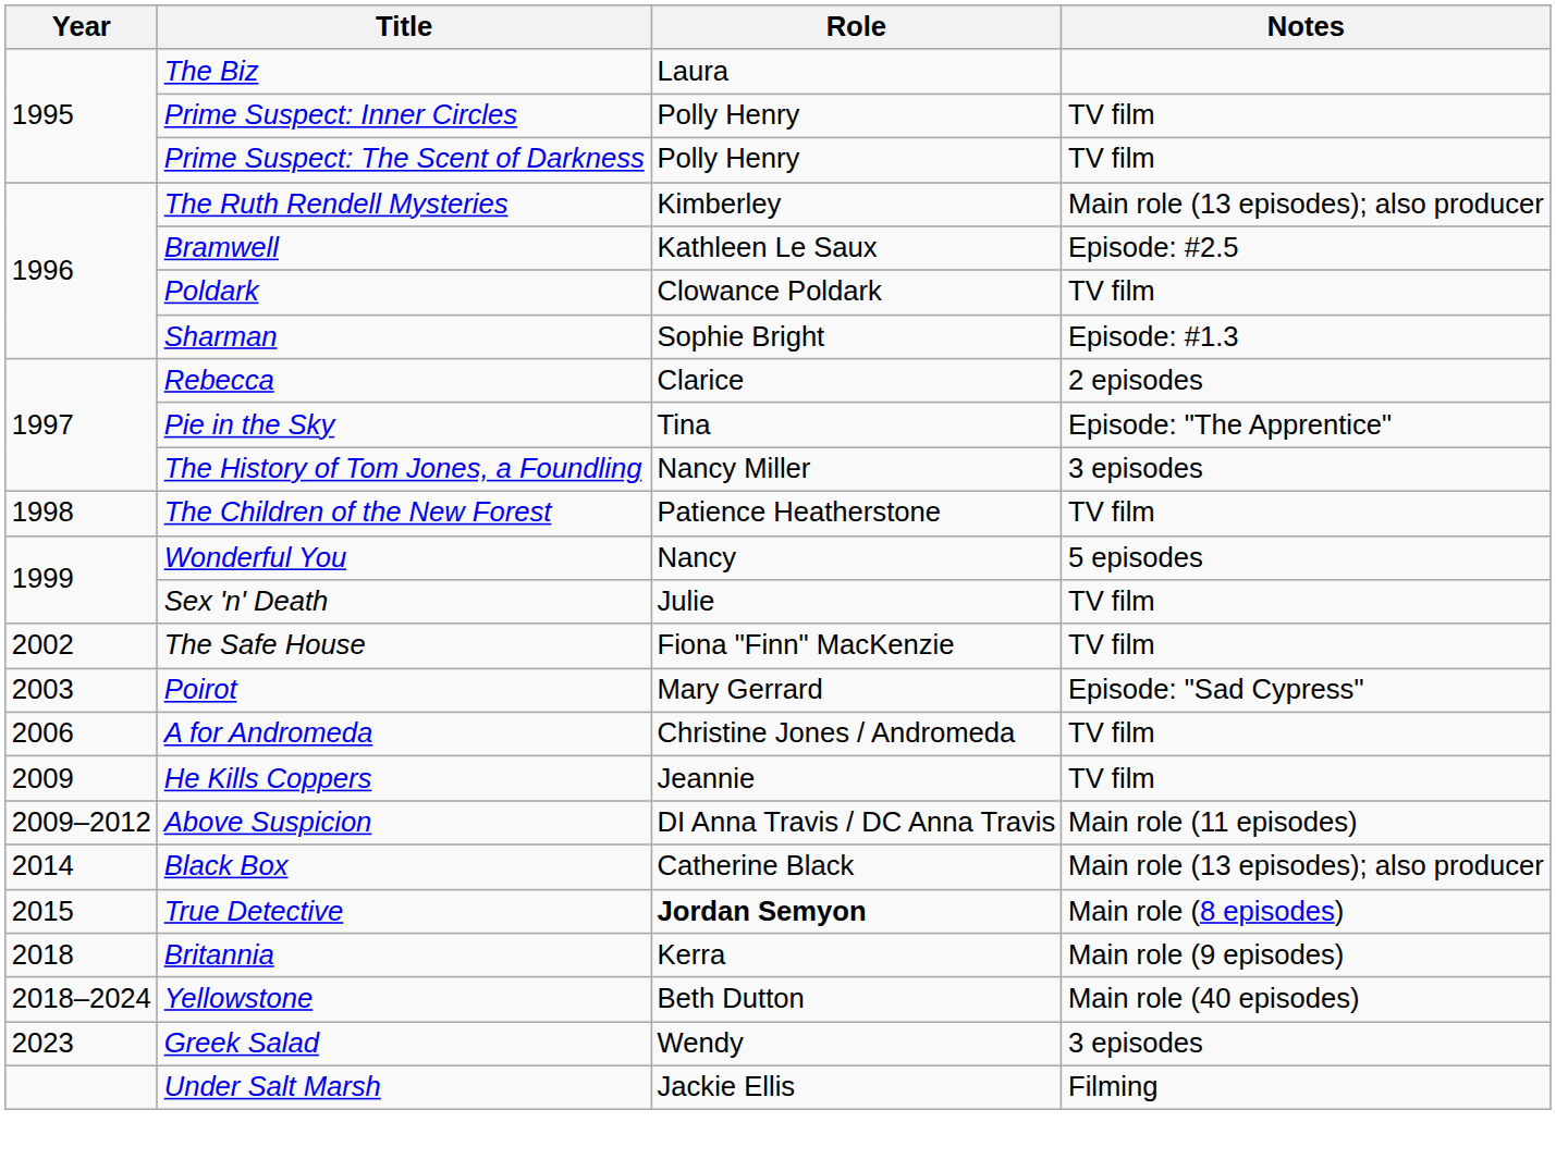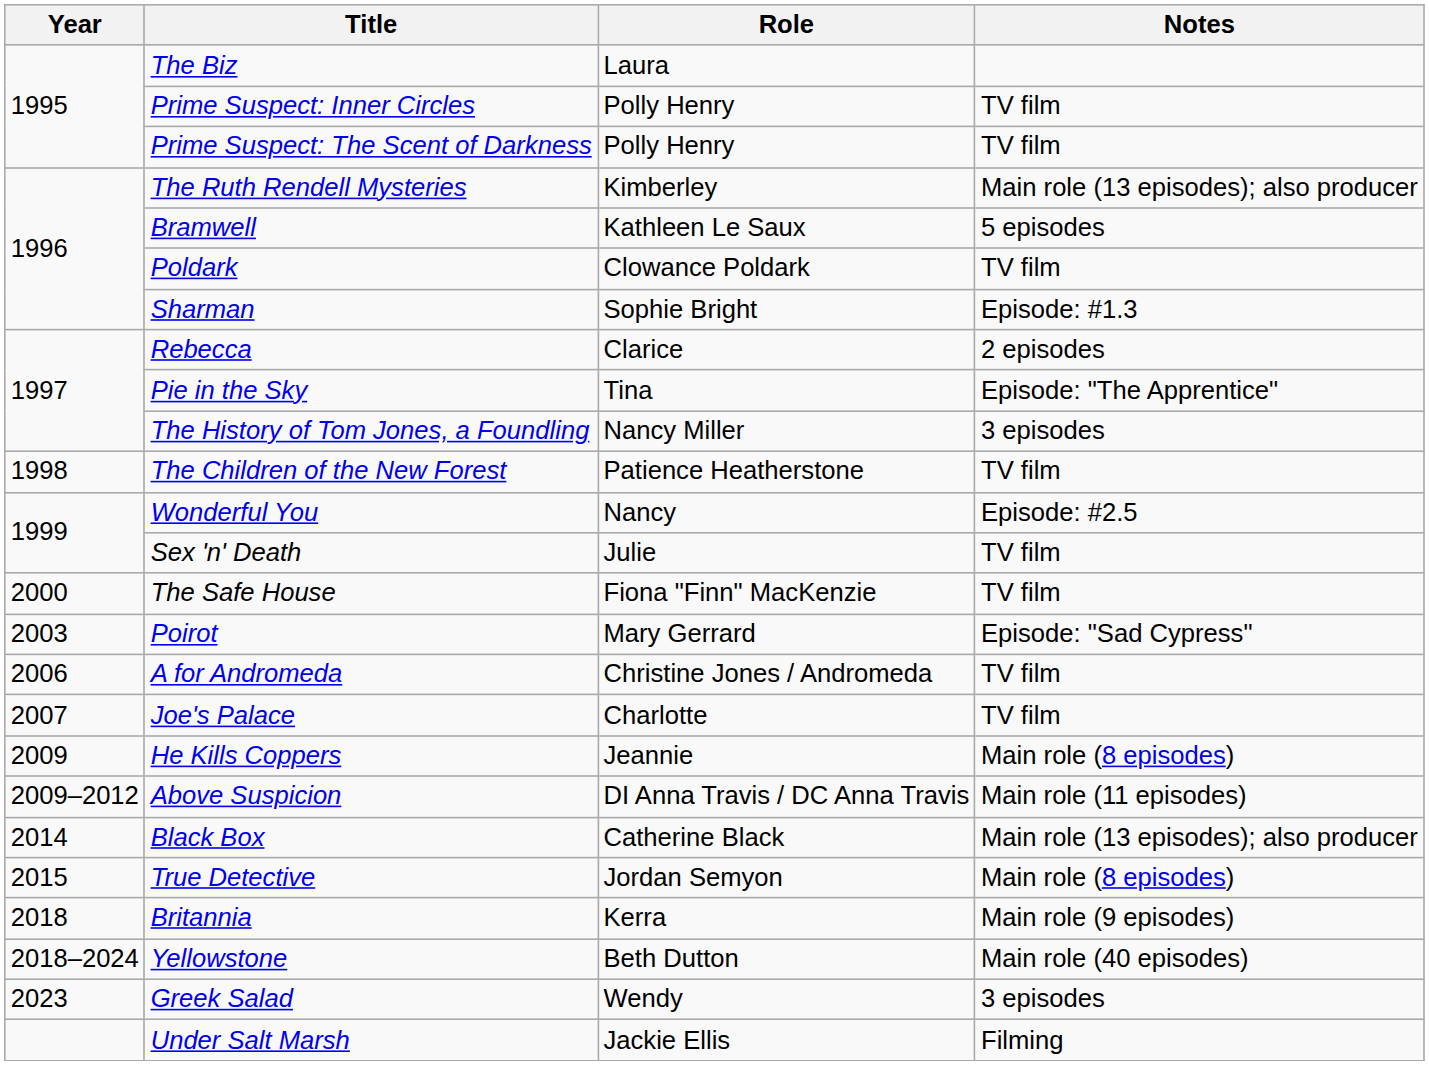 <table class="wikitable sortable">
 <tr>
 <th>Year</th>
 <th>Title</th>
 <th>Role</th>
 <th class="unsortable">Notes</th>
 </tr>
 <tr>
 <td rowspan="3">1995</td>
 <td><em><a href='#'>The Biz</a></em></td>
 <td>Laura</td>
 <td></td>
 </tr>
 <tr>
 <td><em><a href='#'>Prime Suspect: Inner Circles</a></em></td>
 <td>Polly Henry</td>
 <td>TV film</td>
 </tr>
 <tr>
 <td><em><a href='#'>Prime Suspect: The Scent of Darkness</a></em></td>
 <td>Polly Henry</td>
 <td>TV film</td>
 </tr>
 <tr>
 <td rowspan="4">1996</td>
 <td><em><a href='#'>The Ruth Rendell Mysteries</a></em></td>
 <td>Kimberley</td>
 <td>Main role (13 episodes); also producer</td>
 </tr>
 <tr>
 <td><em><a href='#'>Bramwell</a></em></td>
 <td>Kathleen Le Saux</td>
-<td>Episode: #2.5</td>
+<td>5 episodes</td>
 </tr>
 <tr>
 <td><em><a href='#'>Poldark</a></em></td>
 <td>Clowance Poldark</td>
 <td>TV film</td>
 </tr>
 <tr>
 <td><em><a href='#'>Sharman</a></em></td>
 <td>Sophie Bright</td>
 <td>Episode: #1.3</td>
 </tr>
 <tr>
 <td rowspan="3">1997</td>
 <td><em><a href='#'>Rebecca</a></em></td>
 <td>Clarice</td>
 <td>2 episodes</td>
 </tr>
 <tr>
 <td><em><a href='#'>Pie in the Sky</a></em></td>
 <td>Tina</td>
 <td>Episode: "The Apprentice"</td>
 </tr>
 <tr>
 <td><em><a href='#'>The History of Tom Jones, a Foundling</a></em></td>
 <td>Nancy Miller</td>
 <td>3 episodes</td>
 </tr>
 <tr>
 <td>1998</td>
 <td><em><a href='#'>The Children of the New Forest</a></em></td>
 <td>Patience Heatherstone</td>
 <td>TV film</td>
 </tr>
 <tr>
 <td rowspan="2">1999</td>
 <td><em><a href='#'>Wonderful You</a></em></td>
 <td>Nancy</td>
-<td>5 episodes</td>
+<td>Episode: #2.5</td>
 </tr>
 <tr>
 <td><em>Sex 'n' Death</em></td>
 <td>Julie</td>
 <td>TV film</td>
 </tr>
 <tr>
-<td>2002</td>
+<td>2000</td>
 <td><em>The Safe House</em></td>
 <td>Fiona "Finn" MacKenzie</td>
 <td>TV film</td>
 </tr>
 <tr>
 <td>2003</td>
 <td><em><a href='#'>Poirot</a></em></td>
 <td>Mary Gerrard</td>
 <td>Episode: "Sad Cypress"</td>
 </tr>
 <tr>
 <td>2006</td>
 <td><em><a href='#'>A for Andromeda</a></em></td>
 <td>Christine Jones / Andromeda</td>
 <td>TV film</td>
 </tr>
 <tr>
+<td>2007</td>
+<td><em><a href='#'>Joe's Palace</a></em></td>
+<td>Charlotte</td>
+<td>TV film</td>
+</tr>
+<tr>
 <td>2009</td>
 <td><em><a href='#'>He Kills Coppers</a></em></td>
 <td>Jeannie</td>
-<td>TV film</td>
+<td>Main role (<a href='#'>8 episodes</a>)</td>
 </tr>
 <tr>
 <td>2009–2012</td>
 <td><em><a href='#'>Above Suspicion</a></em></td>
 <td>DI Anna Travis / DC Anna Travis</td>
 <td>Main role (11 episodes)</td>
 </tr>
 <tr>
 <td>2014</td>
 <td><em><a href='#'>Black Box</a></em></td>
 <td>Catherine Black</td>
 <td>Main role (13 episodes); also producer</td>
 </tr>
 <tr>
 <td>2015</td>
 <td><em><a href='#'>True Detective</a></em></td>
-<td><strong>Jordan Semyon</strong></td>
+<td>Jordan Semyon</td>
 <td>Main role (<a href='#'>8 episodes</a>)</td>
 </tr>
 <tr>
 <td>2018</td>
 <td><em><a href='#'>Britannia</a></em></td>
 <td>Kerra</td>
 <td>Main role (9 episodes)</td>
 </tr>
 <tr>
 <td>2018–2024</td>
 <td><em><a href='#'>Yellowstone</a></em></td>
 <td>Beth Dutton</td>
 <td>Main role (40 episodes)</td>
 </tr>
 <tr>
 <td>2023</td>
 <td><em><a href='#'>Greek Salad</a></em></td>
 <td>Wendy</td>
 <td>3 episodes</td>
 </tr>
 <tr>
 <td></td>
 <td><em><a href='#'>Under Salt Marsh</a></em></td>
 <td>Jackie Ellis</td>
 <td>Filming</td>
 </tr>
 </table>
